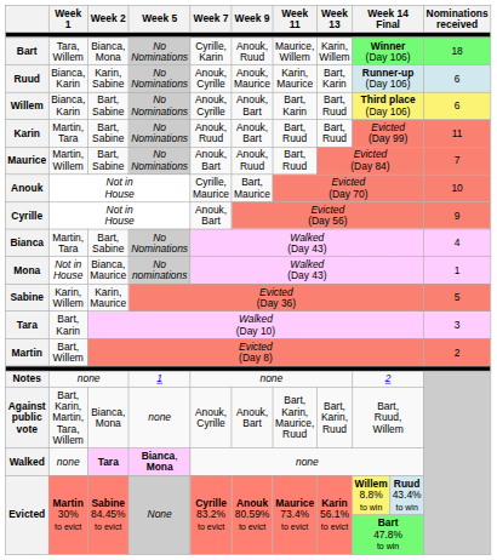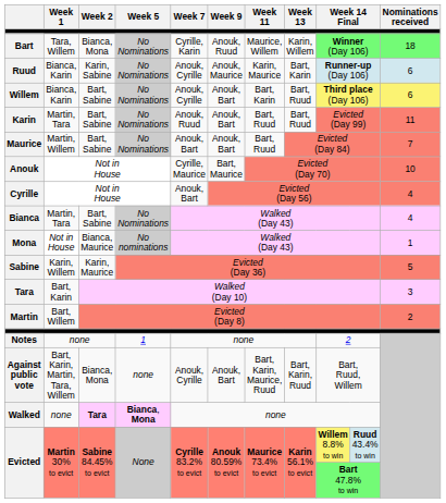 <table class="wikitable" style="text-align:center; width:100%; font-size:85%; line-height:15px;">
 <tr>
 <th style="width:10%"></th>
 <th style="width:10%">Week 1</th>
 <th style="width:10%">Week 2</th>
 <th style="width:10%">Week 5</th>
 <th style="width:10%">Week 7</th>
 <th style="width:10%">Week 9</th>
 <th style="width:10%">Week 11</th>
 <th style="width:10%">Week 13</th>
 <th style="width:10%" colspan="2">Week 14<br>Final</th>
 <th style="width:10%">Nominations<br>received</th>
 </tr>
 <tr>
 <th style="background:#000" colspan="11"></th>
 </tr>
 <tr>
 <th>Bart</th>
 <td>Tara,<br>Willem</td>
 <td>Bianca,<br>Mona</td>
 <td style="background:#cccccc"><em>No<br>Nominations</em></td>
 <td>Cyrille,<br>Karin</td>
 <td>Anouk,<br>Ruud</td>
 <td>Maurice,<br>Willem</td>
 <td>Karin,<br>Willem</td>
 <td style="background:#73FB76" colspan="2"><strong>Winner</strong><br>(Day 106)</td>
 <td style="background:#73FB76">18</td>
 </tr>
 <tr>
 <th>Ruud</th>
 <td>Bianca,<br>Karin</td>
 <td>Karin,<br>Sabine</td>
 <td style="background:#cccccc"><em>No<br>Nominations</em></td>
 <td>Anouk,<br>Cyrille</td>
 <td>Anouk,<br>Maurice</td>
 <td>Karin,<br>Maurice</td>
 <td>Bart,<br>Karin</td>
 <td style="background:#D1E8EF" colspan="2"><strong>Runner-up</strong><br>(Day 106)</td>
 <td style="background:#D1E8EF">6</td>
 </tr>
 <tr>
 <th>Willem</th>
 <td>Bianca,<br>Karin</td>
 <td>Bart,<br>Sabine</td>
 <td style="background:#cccccc"><em>No<br>Nominations</em></td>
 <td>Anouk,<br>Cyrille</td>
 <td>Anouk,<br>Bart</td>
 <td>Bart,<br>Karin</td>
 <td>Bart,<br>Ruud</td>
 <td style="background:#fbf373" colspan="2"><strong>Third place</strong><br>(Day 106)</td>
 <td style="background:#fbf373">6</td>
 </tr>
 <tr>
 <th>Karin</th>
 <td>Martin,<br>Tara</td>
 <td>Bart,<br>Sabine</td>
 <td style="background:#cccccc"><em>No<br>Nominations</em></td>
 <td>Anouk,<br>Ruud</td>
 <td>Anouk,<br>Bart</td>
 <td>Bart,<br>Ruud</td>
 <td>Bart,<br>Ruud</td>
 <td style="background:salmon" colspan="2"><em>Evicted</em><br>(Day 99)</td>
 <td style="background:salmon">11</td>
 </tr>
 <tr>
 <th>Maurice</th>
 <td>Martin,<br>Willem</td>
 <td>Bart,<br>Sabine</td>
 <td style="background:#cccccc"><em>No<br>Nominations</em></td>
 <td>Anouk,<br>Bart</td>
-<td>Anouk,<br>Ruud</td>
+<td>Anouk,<br>Bart</td>
 <td>Bart,<br>Ruud</td>
 <td style="background:salmon" colspan="3"><em>Evicted</em><br>(Day 84)</td>
 <td style="background:salmon">7</td>
 </tr>
 <tr>
 <th>Anouk</th>
 <td style="background:#fff" colspan="3"><em>Not in<br>House</em></td>
 <td>Cyrille,<br>Maurice</td>
 <td>Bart,<br>Maurice</td>
 <td style="background:salmon" colspan="4"><em>Evicted</em><br>(Day 70)</td>
 <td style="background:salmon">10</td>
 </tr>
 <tr>
 <th>Cyrille</th>
 <td style="background:#fff" colspan="3"><em>Not in<br>House</em></td>
 <td>Anouk,<br>Bart</td>
 <td style="background:salmon" colspan="5"><em>Evicted</em><br>(Day 56)</td>
-<td style="background:salmon">9</td>
+<td style="background:salmon">4</td>
 </tr>
 <tr>
 <th>Bianca</th>
 <td>Martin,<br>Tara</td>
 <td>Bart,<br>Sabine</td>
 <td style="background:#cccccc"><em>No<br>Nominations</em></td>
 <td style="background:#fcf" colspan="6"><em>Walked</em><br>(Day 43)</td>
 <td style="background:#fcf">4</td>
 </tr>
 <tr>
 <th>Mona</th>
 <td style="background:#fff"><em>Not in<br>House</em></td>
 <td>Bianca,<br>Maurice</td>
 <td style="background:#cccccc"><em>No<br>nominations</em></td>
 <td style="background:#fcf" colspan="6"><em>Walked</em><br>(Day 43)</td>
 <td style="background:#fcf">1</td>
 </tr>
 <tr>
 <th>Sabine</th>
 <td>Karin,<br>Willem</td>
 <td>Karin,<br>Maurice</td>
 <td style="background:salmon" colspan="7"><em>Evicted</em><br>(Day 36)</td>
 <td style="background:salmon">5</td>
 </tr>
 <tr>
 <th>Tara</th>
 <td>Bart,<br>Karin</td>
 <td style="background:#fcf" colspan="8"><em>Walked</em><br>(Day 10)</td>
 <td style="background:#fcf">3</td>
 </tr>
 <tr>
 <th>Martin</th>
 <td>Bart,<br>Willem</td>
 <td style="background:salmon" colspan="8"><em>Evicted</em><br>(Day 8)</td>
 <td style="background:salmon">2</td>
 </tr>
 <tr>
 <th style="background:#000" colspan="11"></th>
 </tr>
 <tr>
 <th>Notes</th>
 <td colspan="2"><em>none</em></td>
 <td><em><a href='#'>1</a></em></td>
 <td colspan="4"><em>none</em></td>
 <td colspan="2"><em><a href='#'>2</a></em></td>
 <td style="background:#ccc;" rowspan="5"></td>
 </tr>
 <tr>
 <th>Against<br>public vote</th>
 <td>Bart,<br>Karin,<br>Martin,<br>Tara,<br>Willem</td>
 <td>Bianca,<br>Mona</td>
 <td><em>none</em></td>
 <td>Anouk,<br>Cyrille</td>
 <td>Anouk,<br>Bart</td>
 <td>Bart,<br>Karin,<br>Maurice,<br>Ruud</td>
 <td>Bart,<br>Karin,<br>Ruud</td>
 <td colspan="2">Bart,<br>Ruud,<br>Willem</td>
 </tr>
 <tr>
 <th>Walked</th>
 <td><em>none</em></td>
 <td style="background:#fcf"><strong>Tara</strong></td>
 <td style="background:#fcf"><strong>Bianca</strong>,<br><strong>Mona</strong></td>
 <td colspan="6"><em>none</em></td>
 </tr>
 <tr>
 <th rowspan="2">Evicted</th>
 <td style="background:#FF8072" rowspan="2"><strong>Martin</strong><br>30%<br><small>to evict</small></td>
 <td style="background:#FF8072" rowspan="2"><strong>Sabine</strong><br>84.45%<br><small>to evict</small></td>
 <td style="background:#CCC" rowspan="2"><em>None</em></td>
 <td style="background:#FF8072" rowspan="2"><strong>Cyrille</strong><br>83.2%<br><small>to evict</small></td>
 <td style="background:#FF8072" rowspan="2"><strong>Anouk</strong><br>80.59%<br><small>to evict</small></td>
 <td style="background:#FF8072" rowspan="2"><strong>Maurice</strong><br>73.4%<br><small>to evict</small></td>
 <td style="background:#FF8072" rowspan="2"><strong>Karin</strong><br>56.1%<br><small>to evict</small></td>
 <td style="background:#FBF373"><strong>Willem</strong><br>8.8%<br><small>to win</small></td>
 <td style="background:#D1E8EF"><strong>Ruud</strong><br>43.4%<br><small>to win</small></td>
 </tr>
 <tr>
 <td style="background:#73FB76" colspan="2"><strong>Bart</strong><br>47.8%<br><small>to win</small></td>
 </tr>
 </table>
